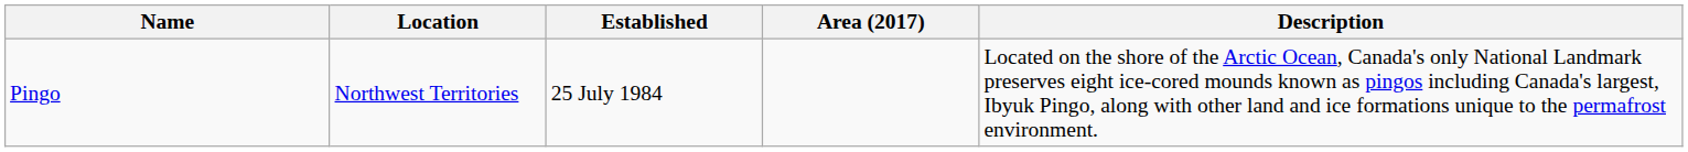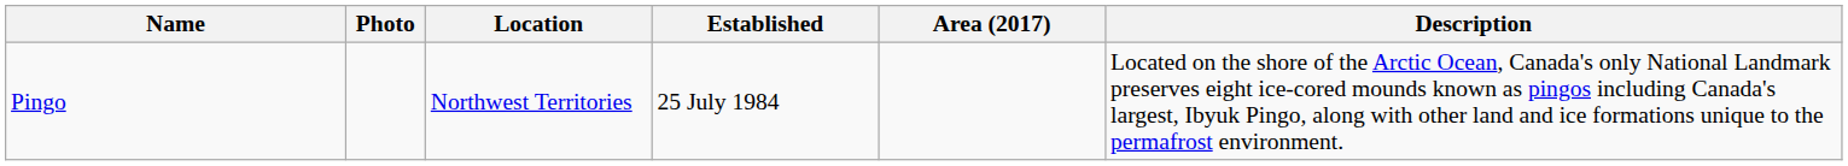 <table class="wikitable">
 <tr>
 <th scope=col width=12%>Name</th>
+<th scope=col width=1%px class="unsortable">Photo</th>
 <th scope=col width=8%>Location</th>
 <th scope=col width=8%>Established</th>
 <th scope=col width=8%>Area (2017)</th>
 <th scope=col width=26%>Description</th>
 </tr>
 <tr>
 <td><a href='#'>Pingo</a></td>
+<td></td>
 <td><a href='#'>Northwest Territories</a><br><small></small></td>
 <td>25 July 1984</td>
 <td></td>
 <td>Located on the shore of the <a href='#'>Arctic Ocean</a>, Canada's only National Landmark preserves eight ice-cored mounds known as <a href='#'>pingos</a> including Canada's largest, Ibyuk Pingo, along with other land and ice formations unique to the <a href='#'>permafrost</a> environment.</td>
 </tr>
 </table>
